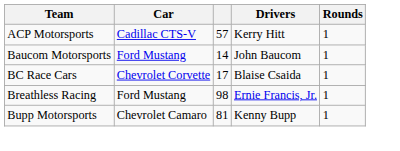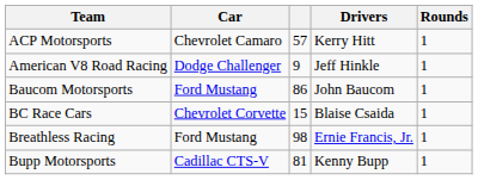 <table class="wikitable" style="font-size: 85%;">
 <tr>
 <th>Team</th>
 <th>Car</th>
 <th></th>
 <th>Drivers</th>
 <th>Rounds</th>
 </tr>
 <tr>
 <td> ACP Motorsports</td>
-<td><a href='#'>Cadillac CTS-V</a></td>
+<td>Chevrolet Camaro</td>
 <td>57</td>
 <td> Kerry Hitt</td>
 <td>1</td>
 </tr>
 <tr>
+<td> American V8 Road Racing</td>
+<td><a href='#'>Dodge Challenger</a></td>
+<td>9</td>
+<td> Jeff Hinkle</td>
+<td>1</td>
+</tr>
+<tr>
 <td> Baucom Motorsports</td>
 <td><a href='#'>Ford Mustang</a></td>
-<td>14</td>
+<td>86</td>
 <td> John Baucom</td>
 <td>1</td>
 </tr>
 <tr>
 <td> BC Race Cars</td>
 <td><a href='#'>Chevrolet Corvette</a></td>
-<td>17</td>
+<td>15</td>
 <td> Blaise Csaida</td>
 <td>1</td>
 </tr>
 <tr>
 <td> Breathless Racing</td>
 <td>Ford Mustang</td>
 <td>98</td>
 <td> <a href='#'>Ernie Francis, Jr.</a></td>
 <td>1</td>
 </tr>
 <tr>
 <td> Bupp Motorsports</td>
-<td>Chevrolet Camaro</td>
+<td><a href='#'>Cadillac CTS-V</a></td>
 <td>81</td>
 <td> Kenny Bupp</td>
 <td>1</td>
 </tr>
 </table>
